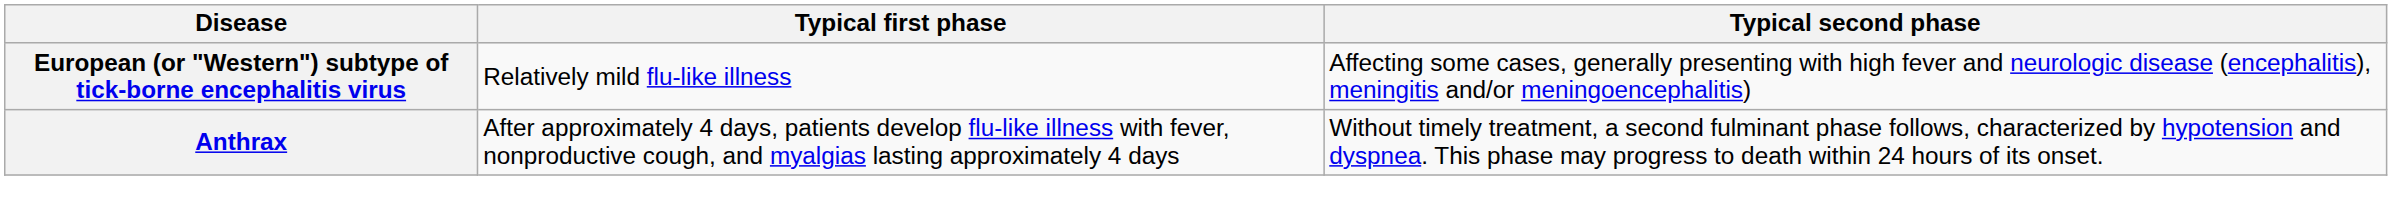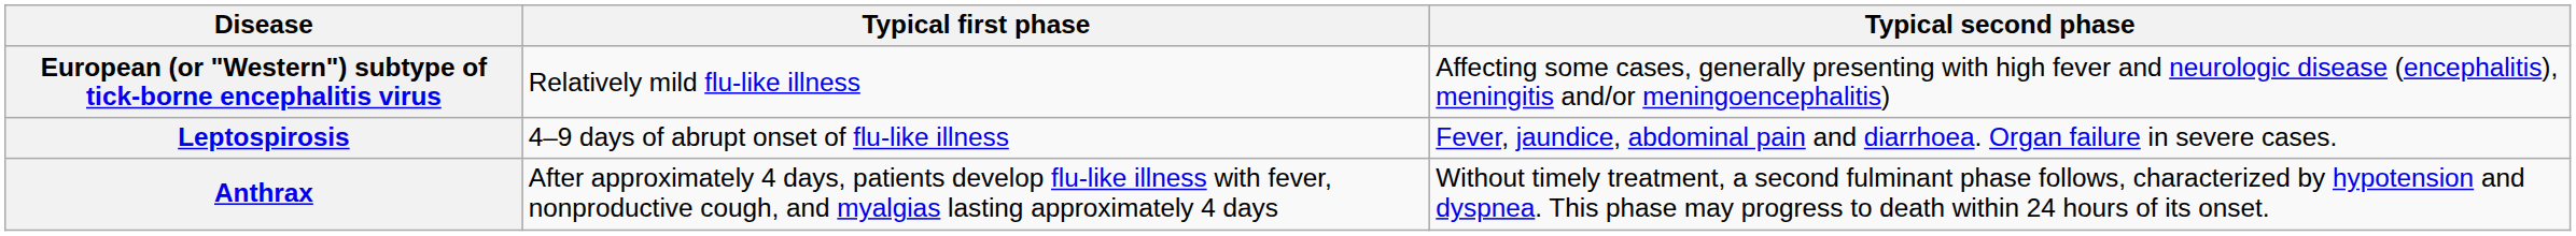 <table class="wikitable">
 <tr>
 <th>Disease</th>
 <th>Typical first phase</th>
 <th>Typical second phase</th>
 </tr>
 <tr>
 <th>European (or "Western") subtype of <a href='#'>tick-borne encephalitis virus</a></th>
 <td>Relatively mild <a href='#'>flu-like illness</a></td>
 <td>Affecting some cases, generally presenting with high fever and <a href='#'>neurologic disease</a> (<a href='#'>encephalitis</a>), <a href='#'>meningitis</a> and/or <a href='#'>meningoencephalitis</a>)</td>
 </tr>
 <tr>
+<th><a href='#'>Leptospirosis</a></th>
+<td>4–9 days of abrupt onset of <a href='#'>flu-like illness</a></td>
+<td><a href='#'>Fever</a>, <a href='#'>jaundice</a>, <a href='#'>abdominal pain</a> and <a href='#'>diarrhoea</a>. <a href='#'>Organ failure</a> in severe cases.</td>
+</tr>
+<tr>
 <th><a href='#'>Anthrax</a></th>
 <td>After approximately 4 days, patients develop <a href='#'>flu-like illness</a> with fever, nonproductive cough, and <a href='#'>myalgias</a> lasting approximately 4 days</td>
 <td>Without timely treatment, a second fulminant phase follows, characterized by <a href='#'>hypotension</a> and <a href='#'>dyspnea</a>. This phase may progress to death within 24 hours of its onset.</td>
 </tr>
 </table>
